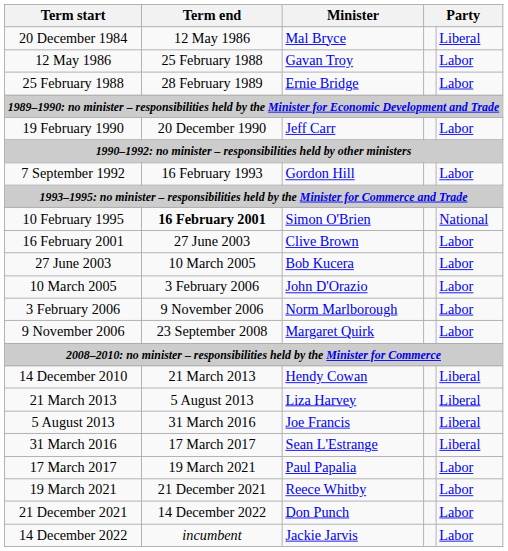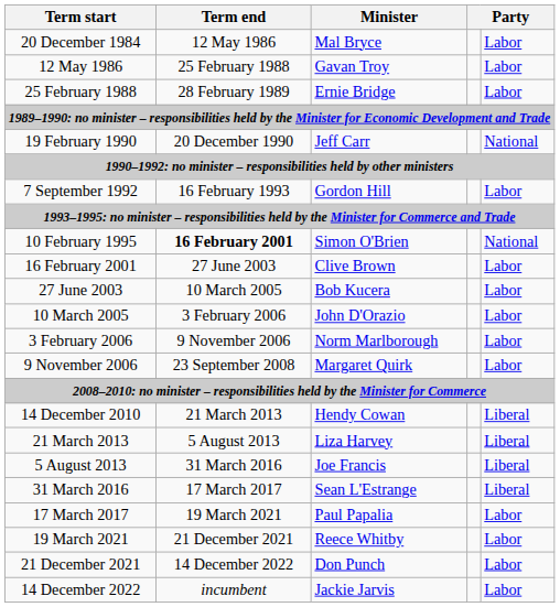 <table class="wikitable">
 <tr>
 <th>Term start</th>
 <th>Term end</th>
 <th>Minister</th>
 <th colspan="2">Party</th>
 </tr>
 <tr>
 <td align=center>20 December 1984</td>
 <td align=center>12 May 1986</td>
 <td><a href='#'>Mal Bryce</a></td>
 <td> </td>
-<td><a href='#'>Liberal</a></td>
+<td><a href='#'>Labor</a></td>
 </tr>
 <tr>
 <td align=center>12 May 1986</td>
 <td align=center>25 February 1988</td>
 <td><a href='#'>Gavan Troy</a></td>
 <td> </td>
 <td><a href='#'>Labor</a></td>
 </tr>
 <tr>
 <td align=center>25 February 1988</td>
 <td align=center>28 February 1989</td>
 <td><a href='#'>Ernie Bridge</a></td>
 <td> </td>
 <td><a href='#'>Labor</a></td>
 </tr>
 <tr>
 <th colspan=5 style="background: #cccccc;"><small><strong><em>1989–1990: no minister – responsibilities held by the <a href='#'>Minister for Economic Development and Trade</a></em></strong></small></th>
 </tr>
 <tr>
 <td align=center>19 February 1990</td>
 <td align=center>20 December 1990</td>
 <td><a href='#'>Jeff Carr</a></td>
 <td> </td>
-<td><a href='#'>Labor</a></td>
+<td><a href='#'>National</a></td>
 </tr>
 <tr>
 <th colspan=5 style="background: #cccccc;"><small><strong><em>1990–1992: no minister – responsibilities held by other ministers</em></strong></small></th>
 </tr>
 <tr>
 <td align=center>7 September 1992</td>
 <td align=center>16 February 1993</td>
 <td><a href='#'>Gordon Hill</a></td>
 <td> </td>
 <td><a href='#'>Labor</a></td>
 </tr>
 <tr>
 <th colspan=5 style="background: #cccccc;"><small><strong><em>1993–1995: no minister – responsibilities held by the <a href='#'>Minister for Commerce and Trade</a></em></strong></small></th>
 </tr>
 <tr>
 <td align=center>10 February 1995</td>
 <td align=center><strong>16 February 2001</strong></td>
 <td><a href='#'>Simon O'Brien</a></td>
 <td> </td>
 <td><a href='#'>National</a></td>
 </tr>
 <tr>
 <td align=center>16 February 2001</td>
 <td align=center>27 June 2003</td>
 <td><a href='#'>Clive Brown</a></td>
 <td> </td>
 <td><a href='#'>Labor</a></td>
 </tr>
 <tr>
 <td align=center>27 June 2003</td>
 <td align=center>10 March 2005</td>
 <td><a href='#'>Bob Kucera</a></td>
 <td> </td>
 <td><a href='#'>Labor</a></td>
 </tr>
 <tr>
 <td align=center>10 March 2005</td>
 <td align=center>3 February 2006</td>
 <td><a href='#'>John D'Orazio</a></td>
 <td> </td>
 <td><a href='#'>Labor</a></td>
 </tr>
 <tr>
 <td align=center>3 February 2006</td>
 <td align=center>9 November 2006</td>
 <td><a href='#'>Norm Marlborough</a></td>
 <td> </td>
 <td><a href='#'>Labor</a></td>
 </tr>
 <tr>
 <td align=center>9 November 2006</td>
 <td align=center>23 September 2008</td>
 <td><a href='#'>Margaret Quirk</a></td>
 <td> </td>
 <td><a href='#'>Labor</a></td>
 </tr>
 <tr>
 <th colspan=5 style="background: #cccccc;"><small><strong><em>2008–2010: no minister – responsibilities held by the <a href='#'>Minister for Commerce</a></em></strong></small></th>
 </tr>
 <tr>
 <td align=center>14 December 2010</td>
 <td align=center>21 March 2013</td>
 <td><a href='#'>Hendy Cowan</a></td>
 <td> </td>
 <td><a href='#'>Liberal</a></td>
 </tr>
 <tr>
 <td align=center>21 March 2013</td>
 <td align=center>5 August 2013</td>
 <td><a href='#'>Liza Harvey</a></td>
 <td> </td>
 <td><a href='#'>Liberal</a></td>
 </tr>
 <tr>
 <td align=center>5 August 2013</td>
 <td align=center>31 March 2016</td>
 <td><a href='#'>Joe Francis</a></td>
 <td> </td>
 <td><a href='#'>Liberal</a></td>
 </tr>
 <tr>
 <td align=center>31 March 2016</td>
 <td align=center>17 March 2017</td>
 <td><a href='#'>Sean L'Estrange</a></td>
 <td> </td>
 <td><a href='#'>Liberal</a></td>
 </tr>
 <tr>
 <td align=center>17 March 2017</td>
 <td align=center>19 March 2021</td>
 <td><a href='#'>Paul Papalia</a></td>
 <td> </td>
 <td><a href='#'>Labor</a></td>
 </tr>
 <tr>
 <td align=center>19 March 2021</td>
 <td align=center>21 December 2021</td>
 <td><a href='#'>Reece Whitby</a></td>
 <td> </td>
 <td><a href='#'>Labor</a></td>
 </tr>
 <tr>
 <td align=center>21 December 2021</td>
 <td align=center>14 December 2022</td>
 <td><a href='#'>Don Punch</a></td>
 <td> </td>
 <td><a href='#'>Labor</a></td>
 </tr>
 <tr>
 <td align=center>14 December 2022</td>
 <td align=center><em>incumbent</em></td>
 <td><a href='#'>Jackie Jarvis</a></td>
 <td> </td>
 <td><a href='#'>Labor</a></td>
 </tr>
 </table>
